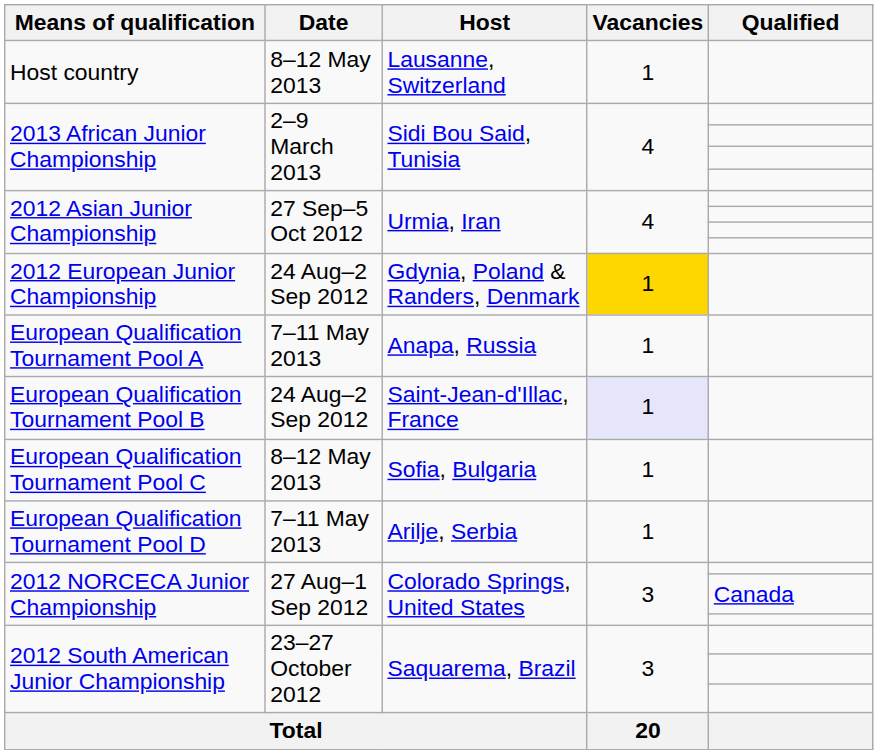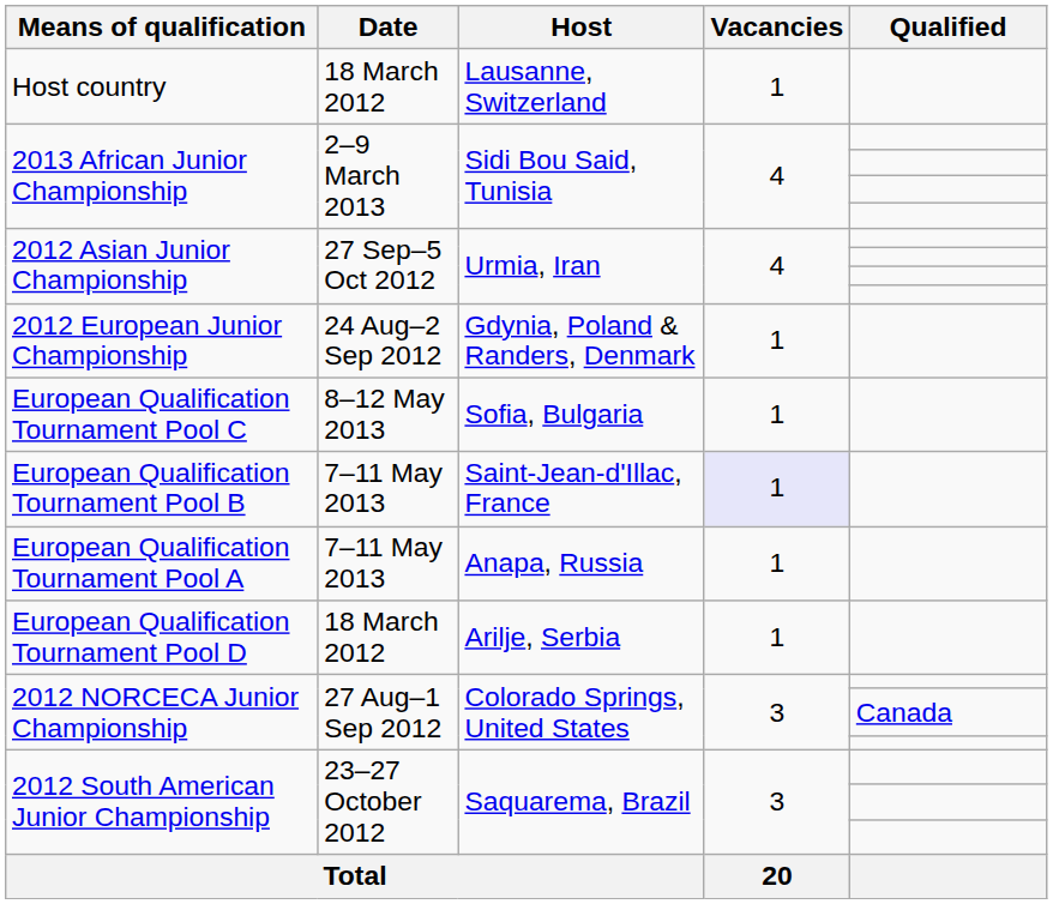 <table class="wikitable">
 <tr>
 <th width=32%>Means of qualification</th>
 <th width=14%>Date</th>
 <th width=25%>Host</th>
 <th width=9%>Vacancies</th>
 <th width=20%>Qualified</th>
 </tr>
 <tr>
 <td>Host country</td>
-<td>8–12 May 2013</td>
+<td>18 March 2012</td>
 <td> <a href='#'>Lausanne</a>, <a href='#'>Switzerland</a></td>
 <td align="center">1</td>
 <td></td>
 </tr>
 <tr>
 <td rowspan="4"><a href='#'>2013 African Junior Championship</a></td>
 <td rowspan="4">2–9 March 2013</td>
 <td rowspan="4"> <a href='#'>Sidi Bou Said</a>, <a href='#'>Tunisia</a></td>
 <td rowspan="4" align="center">4</td>
 <td></td>
 </tr>
 <tr>
 <td></td>
 </tr>
 <tr>
 <td></td>
 </tr>
 <tr>
 <td></td>
 </tr>
 <tr>
 <td rowspan="4"><a href='#'>2012 Asian Junior Championship</a></td>
 <td rowspan="4">27 Sep–5 Oct 2012</td>
 <td rowspan="4"> <a href='#'>Urmia</a>, <a href='#'>Iran</a></td>
 <td rowspan="4" align="center">4</td>
 <td></td>
 </tr>
 <tr>
 <td></td>
 </tr>
 <tr>
 <td></td>
 </tr>
 <tr>
 <td></td>
 </tr>
 <tr>
 <td><a href='#'>2012 European Junior Championship</a></td>
 <td>24 Aug–2 Sep 2012</td>
 <td> <a href='#'>Gdynia</a>, <a href='#'>Poland</a> &<br> <a href='#'>Randers</a>, <a href='#'>Denmark</a></td>
-<td align="center" style="background: gold;">1</td>
+<td align="center">1</td>
+<td></td>
+</tr>
+<tr>
+<td><a href='#'>European Qualification Tournament Pool C</a></td>
+<td>8–12 May 2013</td>
+<td> <a href='#'>Sofia</a>, <a href='#'>Bulgaria</a></td>
+<td align="center">1</td>
+<td></td>
+</tr>
+<tr>
+<td><a href='#'>European Qualification Tournament Pool B</a></td>
+<td>7–11 May 2013</td>
+<td> <a href='#'>Saint-Jean-d'Illac</a>, <a href='#'>France</a></td>
+<td align="center" style="background: lavender;">1</td>
 <td></td>
 </tr>
 <tr>
 <td><a href='#'>European Qualification Tournament Pool A</a></td>
 <td>7–11 May 2013</td>
 <td> <a href='#'>Anapa</a>, <a href='#'>Russia</a></td>
 <td align="center">1</td>
 <td></td>
 </tr>
 <tr>
-<td><a href='#'>European Qualification Tournament Pool B</a></td>
-<td>24 Aug–2 Sep 2012</td>
-<td> <a href='#'>Saint-Jean-d'Illac</a>, <a href='#'>France</a></td>
-<td align="center" style="background: lavender;">1</td>
-<td></td>
-</tr>
-<tr>
-<td><a href='#'>European Qualification Tournament Pool C</a></td>
-<td>8–12 May 2013</td>
-<td> <a href='#'>Sofia</a>, <a href='#'>Bulgaria</a></td>
-<td align="center">1</td>
-<td></td>
-</tr>
-<tr>
 <td><a href='#'>European Qualification Tournament Pool D</a></td>
-<td>7–11 May 2013</td>
+<td>18 March 2012</td>
 <td> <a href='#'>Arilje</a>, <a href='#'>Serbia</a></td>
 <td align="center">1</td>
 <td></td>
 </tr>
 <tr>
 <td rowspan="3"><a href='#'>2012 NORCECA Junior Championship</a></td>
 <td rowspan="3">27 Aug–1 Sep 2012</td>
 <td rowspan="3"> <a href='#'>Colorado Springs</a>, <a href='#'>United States</a></td>
 <td rowspan="3" align="center">3</td>
 <td></td>
 </tr>
 <tr>
 <td> <a href='#'>Canada</a></td>
 </tr>
 <tr>
 <td></td>
 </tr>
 <tr>
 <td rowspan="3"><a href='#'>2012 South American Junior Championship</a></td>
 <td rowspan="3">23–27 October 2012</td>
 <td rowspan="3"> <a href='#'>Saquarema</a>, <a href='#'>Brazil</a></td>
 <td rowspan="3" align="center">3</td>
 <td></td>
 </tr>
 <tr>
 <td></td>
 </tr>
 <tr>
 <td></td>
 </tr>
 <tr>
 <th colspan="3">Total</th>
 <th>20</th>
 <th></th>
 </tr>
 </table>
